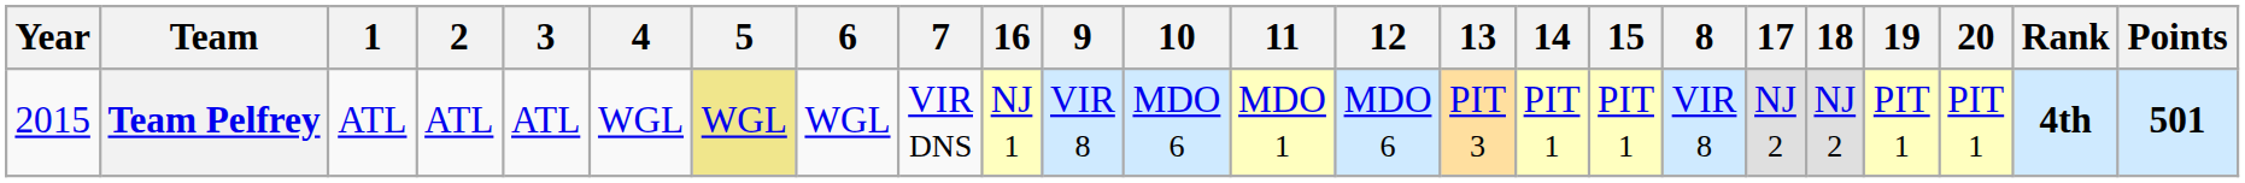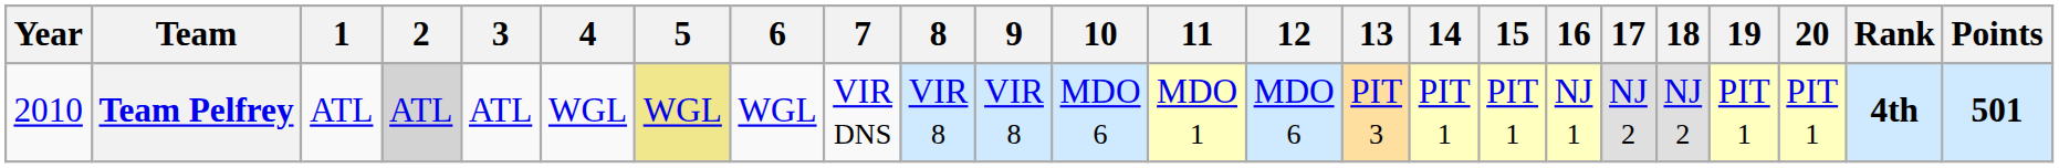 <table class="wikitable" style="text-align:center; font-size:90%">
 <tr>
 <th>Year</th>
 <th>Team</th>
 <th>1</th>
 <th>2</th>
 <th>3</th>
 <th>4</th>
 <th>5</th>
 <th>6</th>
 <th>7</th>
-<th>16</th>
+<th>8</th>
 <th>9</th>
 <th>10</th>
 <th>11</th>
 <th>12</th>
 <th>13</th>
 <th>14</th>
 <th>15</th>
-<th>8</th>
+<th>16</th>
 <th>17</th>
 <th>18</th>
 <th>19</th>
 <th>20</th>
 <th>Rank</th>
 <th>Points</th>
 </tr>
 <tr>
-<td><a href='#'>2015</a></td>
+<td><a href='#'>2010</a></td>
 <th><a href='#'>Team Pelfrey</a></th>
 <td><a href='#'>ATL</a><br><small></small></td>
-<td><a href='#'>ATL</a><br><small></small></td>
+<td style="background: lightgrey;"><a href='#'>ATL</a><br><small></small></td>
 <td><a href='#'>ATL</a><br><small></small></td>
 <td><a href='#'>WGL</a><br><small></small></td>
 <td style="background: khaki;"><a href='#'>WGL</a><br><small></small></td>
 <td><a href='#'>WGL</a><br><small></small></td>
 <td><a href='#'>VIR</a><br><small>DNS</small></td>
-<td style="background:#FFFFBF;"><a href='#'>NJ</a><br><small>1</small></td>
+<td style="background:#CFEAFF;"><a href='#'>VIR</a><br><small>8</small></td>
 <td style="background:#CFEAFF;"><a href='#'>VIR</a><br><small>8</small></td>
 <td style="background:#CFEAFF;"><a href='#'>MDO</a><br><small>6</small></td>
 <td style="background:#FFFFBF;"><a href='#'>MDO</a><br><small>1</small></td>
 <td style="background:#CFEAFF;"><a href='#'>MDO</a><br><small>6</small></td>
 <td style="background:#FFDF9F;"><a href='#'>PIT</a><br><small>3</small></td>
 <td style="background:#FFFFBF;"><a href='#'>PIT</a><br><small>1</small></td>
 <td style="background:#FFFFBF;"><a href='#'>PIT</a><br><small>1</small></td>
-<td style="background:#CFEAFF;"><a href='#'>VIR</a><br><small>8</small></td>
+<td style="background:#FFFFBF;"><a href='#'>NJ</a><br><small>1</small></td>
 <td style="background:#DFDFDF;"><a href='#'>NJ</a><br><small>2</small></td>
 <td style="background:#DFDFDF;"><a href='#'>NJ</a><br><small>2</small></td>
 <td bgcolor=ffffbf><a href='#'>PIT</a><br><small>1</small></td>
 <td bgcolor=ffffbf><a href='#'>PIT</a><br><small>1</small></td>
 <td style="background:#CFEAFF;"><strong>4th</strong></td>
 <td style="background:#CFEAFF;"><strong>501</strong></td>
 </tr>
 </table>
